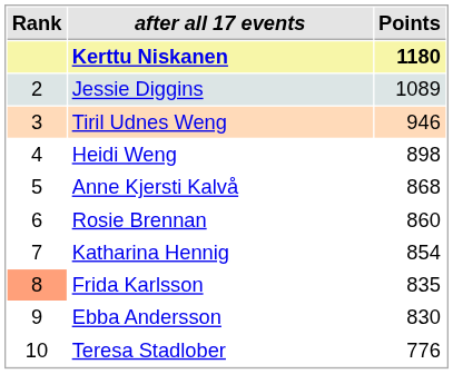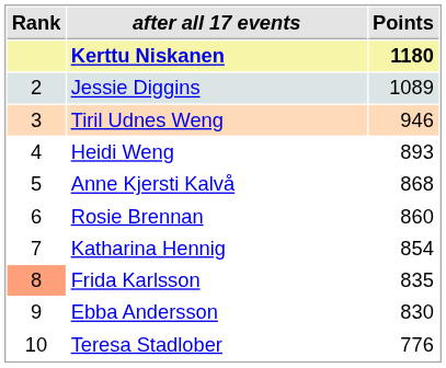 <table cellspacing="1" cellpadding="3" style="border:1px solid #AAAAAA;font-size:86%">
 <tr style="background-color: #E4E4E4;">
 <th style="border-bottom:1px solid #AAAAAA" width=10>Rank</th>
 <th style="border-bottom:1px solid #AAAAAA" width=200><em>after all 17 events</em></th>
 <th style="border-bottom:1px solid #AAAAAA" width=20 align=right>Points</th>
 </tr>
 <tr style="background:#f7f6a8;">
 <td align=center></td>
 <td> <strong><a href='#'>Kerttu Niskanen</a></strong></td>
 <td align=right><strong>1180</strong></td>
 </tr>
 <tr style="background:#dce5e5;">
 <td align=center>2</td>
 <td> <a href='#'>Jessie Diggins</a></td>
 <td align=right>1089</td>
 </tr>
 <tr style="background:#ffdab9;">
 <td align=center>3</td>
 <td> <a href='#'>Tiril Udnes Weng</a></td>
 <td align=right>946</td>
 </tr>
 <tr>
 <td align=center>4</td>
 <td> <a href='#'>Heidi Weng</a></td>
-<td align=right>898</td>
+<td align=right>893</td>
 </tr>
 <tr>
 <td align=center>5</td>
 <td> <a href='#'>Anne Kjersti Kalvå</a></td>
 <td align=right>868</td>
 </tr>
 <tr>
 <td align=center>6</td>
 <td> <a href='#'>Rosie Brennan</a></td>
 <td align=right>860</td>
 </tr>
 <tr>
 <td align=center>7</td>
 <td> <a href='#'>Katharina Hennig</a></td>
 <td align=right>854</td>
 </tr>
 <tr>
 <td align=center style="background: lightsalmon;">8</td>
 <td> <a href='#'>Frida Karlsson</a></td>
 <td align=right>835</td>
 </tr>
 <tr>
 <td align=center>9</td>
 <td> <a href='#'>Ebba Andersson</a></td>
 <td align=right>830</td>
 </tr>
 <tr>
 <td align=center>10</td>
 <td> <a href='#'>Teresa Stadlober</a></td>
 <td align=right>776</td>
 </tr>
 </table>
